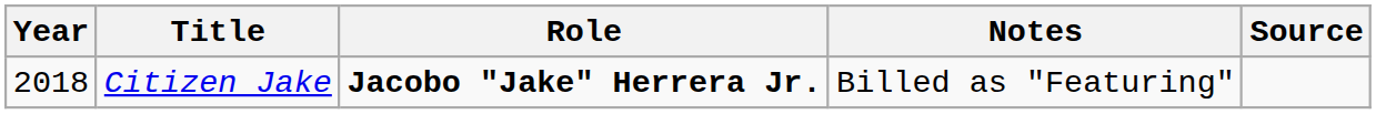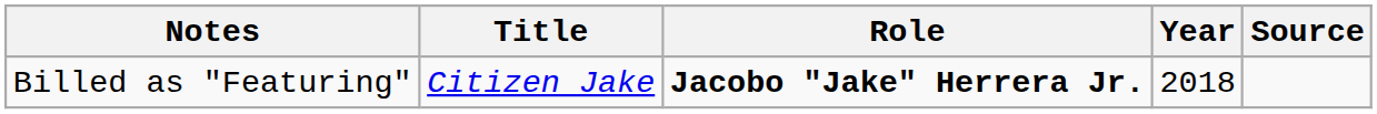 <table class="wikitable">
 <tr>
-<th>Year</th>
+<th>Notes</th>
 <th>Title</th>
 <th>Role</th>
-<th>Notes</th>
+<th>Year</th>
 <th>Source</th>
 </tr>
 <tr>
-<td>2018</td>
+<td>Billed as "Featuring"</td>
 <td><em><a href='#'>Citizen Jake</a></em></td>
 <td style="text-align:center"><strong>Jacobo "Jake" Herrera Jr.</strong></td>
-<td>Billed as "Featuring"</td>
+<td>2018</td>
 <td></td>
 </tr>
 </table>
